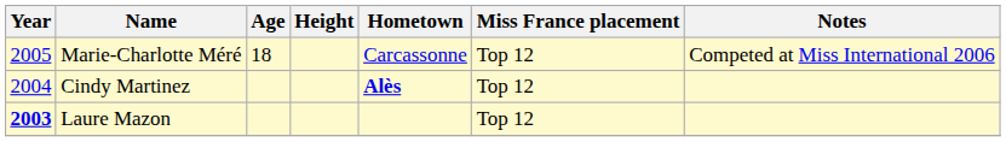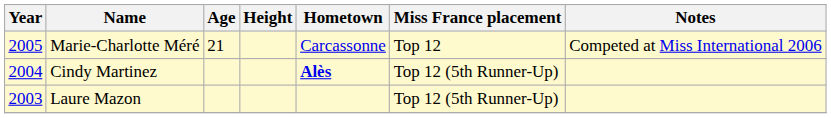 <table class="wikitable sortable">
 <tr>
 <th>Year</th>
 <th>Name</th>
 <th>Age</th>
 <th>Height</th>
 <th>Hometown</th>
 <th>Miss France placement</th>
 <th>Notes</th>
 </tr>
 <tr bgcolor=#FFFACD>
 <td><a href='#'>2005</a></td>
 <td>Marie-Charlotte Méré</td>
-<td>18</td>
+<td>21</td>
 <td></td>
 <td><a href='#'>Carcassonne</a></td>
 <td>Top 12</td>
 <td>Competed at <a href='#'>Miss International 2006</a></td>
 </tr>
 <tr bgcolor=#FFFACD>
 <td><a href='#'>2004</a></td>
 <td>Cindy Martinez</td>
 <td></td>
 <td></td>
 <td><strong><a href='#'>Alès</a></strong></td>
-<td>Top 12</td>
+<td>Top 12 (5th Runner-Up)</td>
 <td></td>
 </tr>
 <tr bgcolor=#FFFACD>
-<td><strong><a href='#'>2003</a></strong></td>
+<td><a href='#'>2003</a></td>
 <td>Laure Mazon</td>
 <td></td>
 <td></td>
 <td></td>
-<td>Top 12</td>
+<td>Top 12 (5th Runner-Up)</td>
 <td></td>
 </tr>
 <tr>
 </tr>
 </table>
